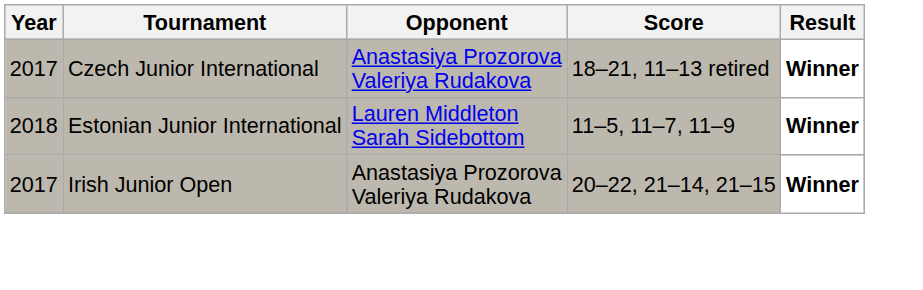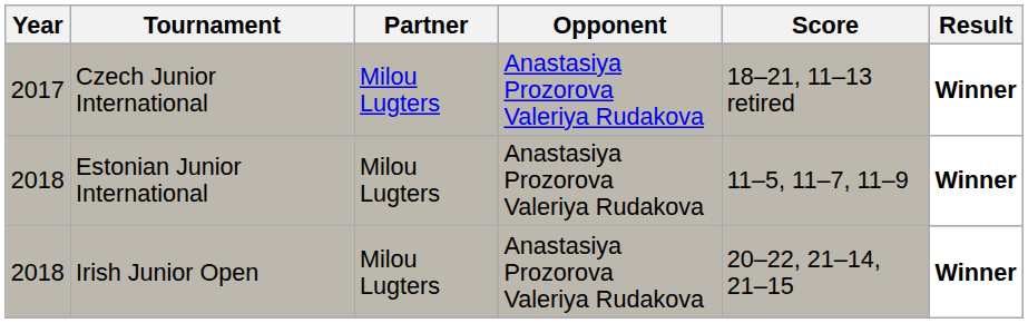 <table class="sortable wikitable" style="font-size: 90%;">
 <tr>
 <th>Year</th>
 <th>Tournament</th>
+<th>Partner</th>
 <th>Opponent</th>
 <th>Score</th>
 <th>Result</th>
 </tr>
 <tr style="background:#BDB8AD">
 <td align="center">2017</td>
 <td align="left">Czech Junior International</td>
+<td align="left"> <a href='#'>Milou Lugters</a></td>
 <td align="left"> <a href='#'>Anastasiya Prozorova</a><br> <a href='#'>Valeriya Rudakova</a></td>
 <td align="left">18–21, 11–13 retired</td>
 <td style="text-align:left; background:white"> <strong>Winner</strong></td>
 </tr>
 <tr style="background:#BDB8AD">
 <td align="center">2018</td>
 <td align="left">Estonian Junior International</td>
-<td align="left"> <a href='#'>Lauren Middleton</a><br> <a href='#'>Sarah Sidebottom</a></td>
+<td align="left"> Milou Lugters</td>
+<td align="left"> Anastasiya Prozorova<br> Valeriya Rudakova</td>
 <td align="left">11–5, 11–7, 11–9</td>
 <td style="text-align:left; background:white"> <strong>Winner</strong></td>
 </tr>
 <tr style="background:#BDB8AD">
-<td align="center">2017</td>
+<td align="center">2018</td>
 <td align="left">Irish Junior Open</td>
+<td align="left"> Milou Lugters</td>
 <td align="left"> Anastasiya Prozorova<br> Valeriya Rudakova</td>
 <td align="left">20–22, 21–14, 21–15</td>
 <td style="text-align:left; background:white"> <strong>Winner</strong></td>
 </tr>
 </table>
